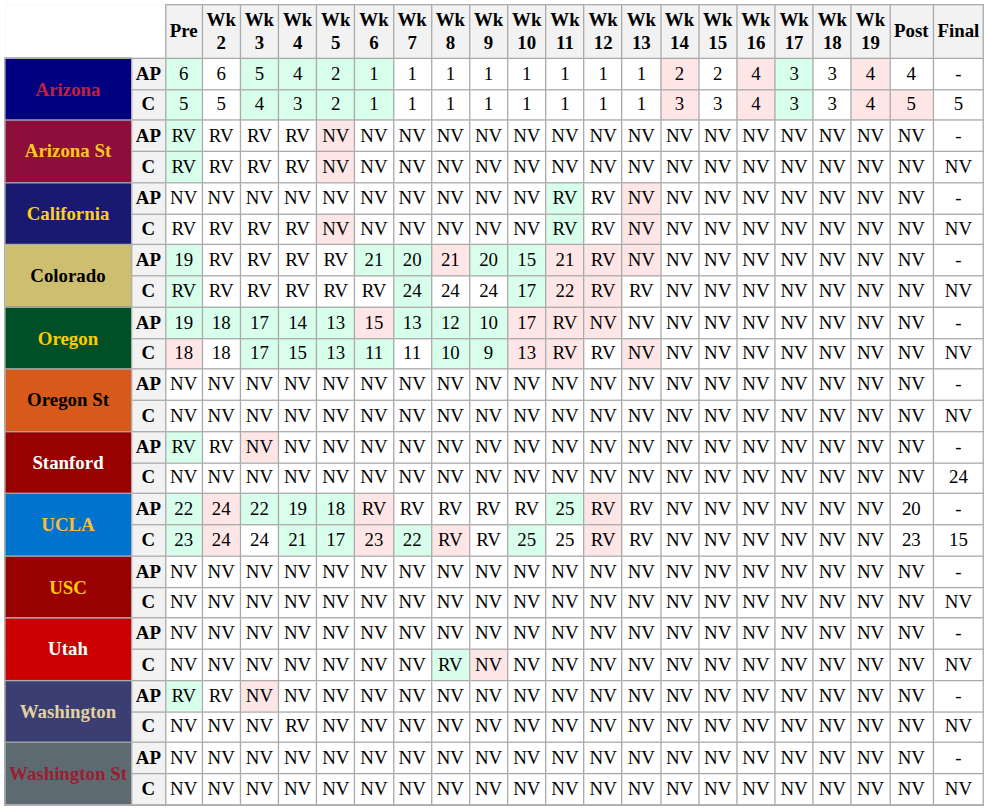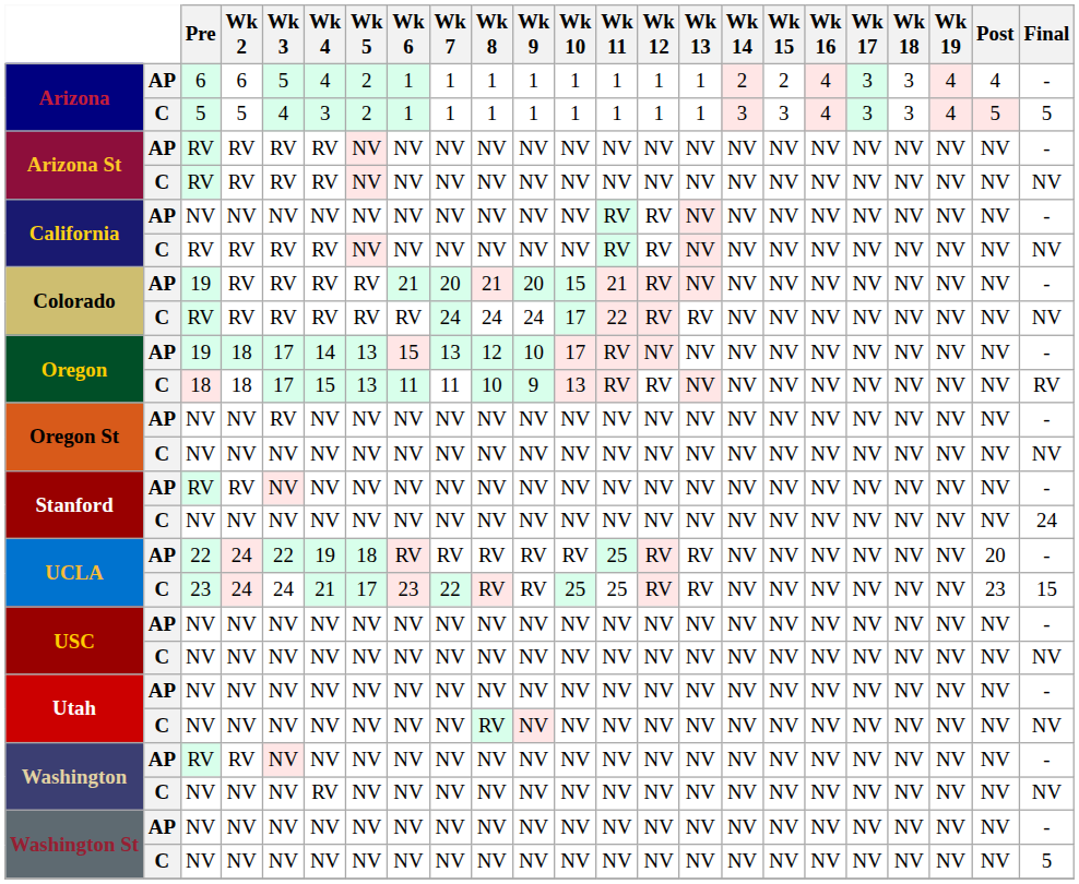 <table class="wikitable" style="white-space:nowrap;font-size:90%;">
 <tr>
 <th colspan=2 style="background:white; border-top-style:hidden; border-left-style:hidden;"> </th>
 <th>Pre</th>
 <th>Wk<br>2</th>
 <th>Wk<br>3</th>
 <th>Wk<br>4</th>
 <th>Wk<br>5</th>
 <th>Wk<br>6</th>
 <th>Wk<br>7</th>
 <th>Wk<br>8</th>
 <th>Wk<br>9</th>
 <th>Wk<br>10</th>
 <th>Wk<br>11</th>
 <th>Wk<br>12</th>
 <th>Wk<br>13</th>
 <th>Wk<br>14</th>
 <th>Wk<br>15</th>
 <th>Wk<br>16</th>
 <th>Wk<br>17</th>
 <th>Wk<br>18</th>
 <th>Wk<br>19</th>
 <th>Post</th>
 <th>Final</th>
 </tr>
 <tr style="text-align:center;">
 <th rowspan=2 style="background:#000080; color:#C41E3A;">Arizona</th>
 <th>AP</th>
 <td style="background:#d8ffeb;">6</td>
 <td style="background:#FFF;">6</td>
 <td style="background:#d8ffeb;">5</td>
 <td style="background:#d8ffeb;">4</td>
 <td style="background:#d8ffeb;">2</td>
 <td style="background:#d8ffeb;">1</td>
 <td style="background:#FFF;">1</td>
 <td style="background:#FFF;">1</td>
 <td style="background:#FFF;">1</td>
 <td style="background:#FFF;">1</td>
 <td style="background:#FFF;">1</td>
 <td style="background:#FFF;">1</td>
 <td style="background:#FFF;">1</td>
 <td style="background:#ffe6e6;">2</td>
 <td style="background:#FFF;">2</td>
 <td style="background:#ffe6e6;">4</td>
 <td style="background:#d8ffeb;">3</td>
 <td style="background:#FFF;">3</td>
 <td style="background:#ffe6e6;">4</td>
 <td style="background:#FFF;">4</td>
 <td style="background:#FFF;">-</td>
 </tr>
 <tr style="text-align:center;">
 <th>C</th>
 <td style="background:#d8ffeb;">5</td>
 <td style="background:#FFF;">5</td>
 <td style="background:#d8ffeb;">4</td>
 <td style="background:#d8ffeb;">3</td>
 <td style="background:#d8ffeb;">2</td>
 <td style="background:#d8ffeb;">1</td>
 <td style="background:#FFF;">1</td>
 <td style="background:#FFF;">1</td>
 <td style="background:#FFF;">1</td>
 <td style="background:#FFF;">1</td>
 <td style="background:#FFF;">1</td>
 <td style="background:#FFF;">1</td>
 <td style="background:#FFF;">1</td>
 <td style="background:#ffe6e6;">3</td>
 <td style="background:#FFF;">3</td>
 <td style="background:#ffe6e6;">4</td>
 <td style="background:#d8ffeb;">3</td>
 <td style="background:#FFF;">3</td>
 <td style="background:#ffe6e6;">4</td>
 <td style="background:#ffe6e6;">5</td>
 <td style="background:#FFF;">5</td>
 </tr>
 <tr style="text-align:center;">
 <th rowspan=2 style="background:#8D0E3B; color:#FCC626;">Arizona St</th>
 <th>AP</th>
 <td style="background:#d8ffeb;">RV</td>
 <td style="background:#FFF;">RV</td>
 <td style="background:#FFF;">RV</td>
 <td style="background:#FFF;">RV</td>
 <td style="background:#ffe6e6;">NV</td>
 <td style="background:#FFF;">NV</td>
 <td style="background:#FFF;">NV</td>
 <td style="background:#FFF;">NV</td>
 <td style="background:#FFF;">NV</td>
 <td style="background:#FFF;">NV</td>
 <td style="background:#FFF;">NV</td>
 <td style="background:#FFF;">NV</td>
 <td style="background:#FFF;">NV</td>
 <td style="background:#FFF;">NV</td>
 <td style="background:#FFF;">NV</td>
 <td style="background:#FFF;">NV</td>
 <td style="background:#FFF;">NV</td>
 <td style="background:#FFF;">NV</td>
 <td style="background:#FFF;">NV</td>
 <td style="background:#FFF;">NV</td>
 <td style="background:#FFF;">-</td>
 </tr>
 <tr style="text-align:center;">
 <th>C</th>
 <td style="background:#d8ffeb;">RV</td>
 <td style="background:#FFF;">RV</td>
 <td style="background:#FFF;">RV</td>
 <td style="background:#FFF;">RV</td>
 <td style="background:#ffe6e6;">NV</td>
 <td style="background:#FFF;">NV</td>
 <td style="background:#FFF;">NV</td>
 <td style="background:#FFF;">NV</td>
 <td style="background:#FFF;">NV</td>
 <td style="background:#FFF;">NV</td>
 <td style="background:#FFF;">NV</td>
 <td style="background:#FFF;">NV</td>
 <td style="background:#FFF;">NV</td>
 <td style="background:#FFF;">NV</td>
 <td style="background:#FFF;">NV</td>
 <td style="background:#FFF;">NV</td>
 <td style="background:#FFF;">NV</td>
 <td style="background:#FFF;">NV</td>
 <td style="background:#FFF;">NV</td>
 <td style="background:#FFF;">NV</td>
 <td style="background:#FFF;">NV</td>
 </tr>
 <tr style="text-align:center;">
 <th rowspan=2 style="background:#191970; color:#FCD116;">California</th>
 <th>AP</th>
 <td style="background:#FFF;">NV</td>
 <td style="background:#FFF;">NV</td>
 <td style="background:#FFF;">NV</td>
 <td style="background:#FFF;">NV</td>
 <td style="background:#FFF;">NV</td>
 <td style="background:#FFF;">NV</td>
 <td style="background:#FFF;">NV</td>
 <td style="background:#FFF;">NV</td>
 <td style="background:#FFF;">NV</td>
 <td style="background:#FFF;">NV</td>
 <td style="background:#d8ffeb;">RV</td>
 <td style="background:#FFF;">RV</td>
 <td style="background:#ffe6e6;">NV</td>
 <td style="background:#FFF;">NV</td>
 <td style="background:#FFF;">NV</td>
 <td style="background:#FFF;">NV</td>
 <td style="background:#FFF;">NV</td>
 <td style="background:#FFF;">NV</td>
 <td style="background:#FFF;">NV</td>
 <td style="background:#FFF;">NV</td>
 <td style="background:#FFF;">-</td>
 </tr>
 <tr style="text-align:center;">
 <th>C</th>
 <td style="background:#FFF;">RV</td>
 <td style="background:#FFF;">RV</td>
 <td style="background:#FFF;">RV</td>
 <td style="background:#FFF;">RV</td>
 <td style="background:#ffe6e6;">NV</td>
 <td style="background:#FFF;">NV</td>
 <td style="background:#FFF;">NV</td>
 <td style="background:#FFF;">NV</td>
 <td style="background:#FFF;">NV</td>
 <td style="background:#FFF;">NV</td>
 <td style="background:#d8ffeb;">RV</td>
 <td style="background:#FFF;">RV</td>
 <td style="background:#ffe6e6;">NV</td>
 <td style="background:#FFF;">NV</td>
 <td style="background:#FFF;">NV</td>
 <td style="background:#FFF;">NV</td>
 <td style="background:#FFF;">NV</td>
 <td style="background:#FFF;">NV</td>
 <td style="background:#FFF;">NV</td>
 <td style="background:#FFF;">NV</td>
 <td style="background:#FFF;">NV</td>
 </tr>
 <tr style="text-align:center;">
 <th rowspan=2 style="background:#CEBE70; color:#000000;">Colorado</th>
 <th>AP</th>
 <td style="background:#d8ffeb;">19</td>
 <td style="background:#FFF;">RV</td>
 <td style="background:#FFF;">RV</td>
 <td style="background:#FFF;">RV</td>
 <td style="background:#FFF;">RV</td>
 <td style="background:#d8ffeb;">21</td>
 <td style="background:#d8ffeb;">20</td>
 <td style="background:#ffe6e6;">21</td>
 <td style="background:#d8ffeb;">20</td>
 <td style="background:#d8ffeb;">15</td>
 <td style="background:#ffe6e6;">21</td>
 <td style="background:#ffe6e6;">RV</td>
 <td style="background:#ffe6e6;">NV</td>
 <td style="background:#FFF;">NV</td>
 <td style="background:#FFF;">NV</td>
 <td style="background:#FFF;">NV</td>
 <td style="background:#FFF;">NV</td>
 <td style="background:#FFF;">NV</td>
 <td style="background:#FFF;">NV</td>
 <td style="background:#FFF;">NV</td>
 <td style="background:#FFF;">-</td>
 </tr>
 <tr style="text-align:center;">
 <th>C</th>
 <td style="background:#d8ffeb;">RV</td>
 <td style="background:#FFF;">RV</td>
 <td style="background:#FFF;">RV</td>
 <td style="background:#FFF;">RV</td>
 <td style="background:#FFF;">RV</td>
 <td style="background:#FFF;">RV</td>
 <td style="background:#d8ffeb;">24</td>
 <td style="background:#FFF;">24</td>
 <td style="background:#FFF;">24</td>
 <td style="background:#d8ffeb;">17</td>
 <td style="background:#ffe6e6;">22</td>
 <td style="background:#ffe6e6;">RV</td>
 <td style="background:#FFF;">RV</td>
 <td style="background:#FFF;">NV</td>
 <td style="background:#FFF;">NV</td>
 <td style="background:#FFF;">NV</td>
 <td style="background:#FFF;">NV</td>
 <td style="background:#FFF;">NV</td>
 <td style="background:#FFF;">NV</td>
 <td style="background:#FFF;">NV</td>
 <td style="background:#FFF;">NV</td>
 </tr>
 <tr style="text-align:center;">
 <th rowspan=2 style="background:#004F27; color:#FFCC00;">Oregon</th>
 <th>AP</th>
 <td style="background:#d8ffeb;">19</td>
 <td style="background:#d8ffeb;">18</td>
 <td style="background:#d8ffeb;">17</td>
 <td style="background:#d8ffeb;">14</td>
 <td style="background:#d8ffeb;">13</td>
 <td style="background:#ffe6e6;">15</td>
 <td style="background:#d8ffeb;">13</td>
 <td style="background:#d8ffeb;">12</td>
 <td style="background:#d8ffeb;">10</td>
 <td style="background:#ffe6e6;">17</td>
 <td style="background:#ffe6e6;">RV</td>
 <td style="background:#ffe6e6;">NV</td>
 <td style="background:#FFF;">NV</td>
 <td style="background:#FFF;">NV</td>
 <td style="background:#FFF;">NV</td>
 <td style="background:#FFF;">NV</td>
 <td style="background:#FFF;">NV</td>
 <td style="background:#FFF;">NV</td>
 <td style="background:#FFF;">NV</td>
 <td style="background:#FFF;">NV</td>
 <td style="background:#FFF;">-</td>
 </tr>
 <tr style="text-align:center;">
 <th>C</th>
 <td style="background:#ffe6e6;">18</td>
 <td style="background:#FFF;">18</td>
 <td style="background:#d8ffeb;">17</td>
 <td style="background:#d8ffeb;">15</td>
 <td style="background:#d8ffeb;">13</td>
 <td style="background:#d8ffeb;">11</td>
 <td style="background:#FFF;">11</td>
 <td style="background:#d8ffeb;">10</td>
 <td style="background:#d8ffeb;">9</td>
 <td style="background:#ffe6e6;">13</td>
 <td style="background:#ffe6e6;">RV</td>
 <td style="background:#FFF;">RV</td>
 <td style="background:#ffe6e6;">NV</td>
 <td style="background:#FFF;">NV</td>
 <td style="background:#FFF;">NV</td>
 <td style="background:#FFF;">NV</td>
 <td style="background:#FFF;">NV</td>
 <td style="background:#FFF;">NV</td>
 <td style="background:#FFF;">NV</td>
 <td style="background:#FFF;">NV</td>
-<td style="background:#FFF;">NV</td>
+<td style="background:#FFF;">RV</td>
 </tr>
 <tr style="text-align:center;">
 <th rowspan=2 style="background:#D85A1A; color:#000000;">Oregon St</th>
 <th>AP</th>
 <td style="background:#FFF;">NV</td>
 <td style="background:#FFF;">NV</td>
-<td style="background:#FFF;">NV</td>
+<td style="background:#FFF;">RV</td>
 <td style="background:#FFF;">NV</td>
 <td style="background:#FFF;">NV</td>
 <td style="background:#FFF;">NV</td>
 <td style="background:#FFF;">NV</td>
 <td style="background:#FFF;">NV</td>
 <td style="background:#FFF;">NV</td>
 <td style="background:#FFF;">NV</td>
 <td style="background:#FFF;">NV</td>
 <td style="background:#FFF;">NV</td>
 <td style="background:#FFF;">NV</td>
 <td style="background:#FFF;">NV</td>
 <td style="background:#FFF;">NV</td>
 <td style="background:#FFF;">NV</td>
 <td style="background:#FFF;">NV</td>
 <td style="background:#FFF;">NV</td>
 <td style="background:#FFF;">NV</td>
 <td style="background:#FFF;">NV</td>
 <td style="background:#FFF;">-</td>
 </tr>
 <tr style="text-align:center;">
 <th>C</th>
 <td style="background:#FFF;">NV</td>
 <td style="background:#FFF;">NV</td>
 <td style="background:#FFF;">NV</td>
 <td style="background:#FFF;">NV</td>
 <td style="background:#FFF;">NV</td>
 <td style="background:#FFF;">NV</td>
 <td style="background:#FFF;">NV</td>
 <td style="background:#FFF;">NV</td>
 <td style="background:#FFF;">NV</td>
 <td style="background:#FFF;">NV</td>
 <td style="background:#FFF;">NV</td>
 <td style="background:#FFF;">NV</td>
 <td style="background:#FFF;">NV</td>
 <td style="background:#FFF;">NV</td>
 <td style="background:#FFF;">NV</td>
 <td style="background:#FFF;">NV</td>
 <td style="background:#FFF;">NV</td>
 <td style="background:#FFF;">NV</td>
 <td style="background:#FFF;">NV</td>
 <td style="background:#FFF;">NV</td>
 <td style="background:#FFF;">NV</td>
 </tr>
 <tr style="text-align:center;">
 <th rowspan=2 style="background:#990000; color:#FFFFFF;">Stanford</th>
 <th>AP</th>
 <td style="background:#d8ffeb;">RV</td>
 <td style="background:#FFF;">RV</td>
 <td style="background:#ffe6e6;">NV</td>
 <td style="background:#FFF;">NV</td>
 <td style="background:#FFF;">NV</td>
 <td style="background:#FFF;">NV</td>
 <td style="background:#FFF;">NV</td>
 <td style="background:#FFF;">NV</td>
 <td style="background:#FFF;">NV</td>
 <td style="background:#FFF;">NV</td>
 <td style="background:#FFF;">NV</td>
 <td style="background:#FFF;">NV</td>
 <td style="background:#FFF;">NV</td>
 <td style="background:#FFF;">NV</td>
 <td style="background:#FFF;">NV</td>
 <td style="background:#FFF;">NV</td>
 <td style="background:#FFF;">NV</td>
 <td style="background:#FFF;">NV</td>
 <td style="background:#FFF;">NV</td>
 <td style="background:#FFF;">NV</td>
 <td style="background:#FFF;">-</td>
 </tr>
 <tr style="text-align:center;">
 <th>C</th>
 <td style="background:#FFF;">NV</td>
 <td style="background:#FFF;">NV</td>
 <td style="background:#FFF;">NV</td>
 <td style="background:#FFF;">NV</td>
 <td style="background:#FFF;">NV</td>
 <td style="background:#FFF;">NV</td>
 <td style="background:#FFF;">NV</td>
 <td style="background:#FFF;">NV</td>
 <td style="background:#FFF;">NV</td>
 <td style="background:#FFF;">NV</td>
 <td style="background:#FFF;">NV</td>
 <td style="background:#FFF;">NV</td>
 <td style="background:#FFF;">NV</td>
 <td style="background:#FFF;">NV</td>
 <td style="background:#FFF;">NV</td>
 <td style="background:#FFF;">NV</td>
 <td style="background:#FFF;">NV</td>
 <td style="background:#FFF;">NV</td>
 <td style="background:#FFF;">NV</td>
 <td style="background:#FFF;">NV</td>
 <td style="background:#FFF;">24</td>
 </tr>
 <tr style="text-align:center;">
 <th rowspan=2 style="background:#0073CF; color:#FEBB36;">UCLA</th>
 <th>AP</th>
 <td style="background:#d8ffeb;">22</td>
 <td style="background:#ffe6e6;">24</td>
 <td style="background:#d8ffeb;">22</td>
 <td style="background:#d8ffeb;">19</td>
 <td style="background:#d8ffeb;">18</td>
 <td style="background:#ffe6e6;">RV</td>
 <td style="background:#FFF;">RV</td>
 <td style="background:#FFF;">RV</td>
 <td style="background:#FFF;">RV</td>
 <td style="background:#FFF;">RV</td>
 <td style="background:#d8ffeb;">25</td>
 <td style="background:#ffe6e6;">RV</td>
 <td style="background:#FFF;">RV</td>
 <td style="background:#FFF;">NV</td>
 <td style="background:#FFF;">NV</td>
 <td style="background:#FFF;">NV</td>
 <td style="background:#FFF;">NV</td>
 <td style="background:#FFF;">NV</td>
 <td style="background:#FFF;">NV</td>
 <td style="background:#FFF;">20</td>
 <td style="background:#FFF;">-</td>
 </tr>
 <tr style="text-align:center;">
 <th>C</th>
 <td style="background:#d8ffeb;">23</td>
 <td style="background:#ffe6e6;">24</td>
 <td style="background:#FFF;">24</td>
 <td style="background:#d8ffeb;">21</td>
 <td style="background:#d8ffeb;">17</td>
 <td style="background:#ffe6e6;">23</td>
 <td style="background:#d8ffeb;">22</td>
 <td style="background:#ffe6e6;">RV</td>
 <td style="background:#FFF;">RV</td>
 <td style="background:#d8ffeb;">25</td>
 <td style="background:#FFF;">25</td>
 <td style="background:#ffe6e6;">RV</td>
 <td style="background:#FFF;">RV</td>
 <td style="background:#FFF;">NV</td>
 <td style="background:#FFF;">NV</td>
 <td style="background:#FFF;">NV</td>
 <td style="background:#FFF;">NV</td>
 <td style="background:#FFF;">NV</td>
 <td style="background:#FFF;">NV</td>
 <td style="background:#FFF;">23</td>
 <td style="background:#FFF;">15</td>
 </tr>
 <tr style="text-align:center;">
 <th rowspan=2 style="background:#990000; color:#FFCC00;">USC</th>
 <th>AP</th>
 <td style="background:#FFF;">NV</td>
 <td style="background:#FFF;">NV</td>
 <td style="background:#FFF;">NV</td>
 <td style="background:#FFF;">NV</td>
 <td style="background:#FFF;">NV</td>
 <td style="background:#FFF;">NV</td>
 <td style="background:#FFF;">NV</td>
 <td style="background:#FFF;">NV</td>
 <td style="background:#FFF;">NV</td>
 <td style="background:#FFF;">NV</td>
 <td style="background:#FFF;">NV</td>
 <td style="background:#FFF;">NV</td>
 <td style="background:#FFF;">NV</td>
 <td style="background:#FFF;">NV</td>
 <td style="background:#FFF;">NV</td>
 <td style="background:#FFF;">NV</td>
 <td style="background:#FFF;">NV</td>
 <td style="background:#FFF;">NV</td>
 <td style="background:#FFF;">NV</td>
 <td style="background:#FFF;">NV</td>
 <td style="background:#FFF;">-</td>
 </tr>
 <tr style="text-align:center;">
 <th>C</th>
 <td style="background:#FFF;">NV</td>
 <td style="background:#FFF;">NV</td>
 <td style="background:#FFF;">NV</td>
 <td style="background:#FFF;">NV</td>
 <td style="background:#FFF;">NV</td>
 <td style="background:#FFF;">NV</td>
 <td style="background:#FFF;">NV</td>
 <td style="background:#FFF;">NV</td>
 <td style="background:#FFF;">NV</td>
 <td style="background:#FFF;">NV</td>
 <td style="background:#FFF;">NV</td>
 <td style="background:#FFF;">NV</td>
 <td style="background:#FFF;">NV</td>
 <td style="background:#FFF;">NV</td>
 <td style="background:#FFF;">NV</td>
 <td style="background:#FFF;">NV</td>
 <td style="background:#FFF;">NV</td>
 <td style="background:#FFF;">NV</td>
 <td style="background:#FFF;">NV</td>
 <td style="background:#FFF;">NV</td>
 <td style="background:#FFF;">NV</td>
 </tr>
 <tr style="text-align:center;">
 <th rowspan=2 style="background:#CC0000; color:#FFFFFF;">Utah</th>
 <th>AP</th>
 <td style="background:#FFF;">NV</td>
 <td style="background:#FFF;">NV</td>
 <td style="background:#FFF;">NV</td>
 <td style="background:#FFF;">NV</td>
 <td style="background:#FFF;">NV</td>
 <td style="background:#FFF;">NV</td>
 <td style="background:#FFF;">NV</td>
 <td style="background:#FFF;">NV</td>
 <td style="background:#FFF;">NV</td>
 <td style="background:#FFF;">NV</td>
 <td style="background:#FFF;">NV</td>
 <td style="background:#FFF;">NV</td>
 <td style="background:#FFF;">NV</td>
 <td style="background:#FFF;">NV</td>
 <td style="background:#FFF;">NV</td>
 <td style="background:#FFF;">NV</td>
 <td style="background:#FFF;">NV</td>
 <td style="background:#FFF;">NV</td>
 <td style="background:#FFF;">NV</td>
 <td style="background:#FFF;">NV</td>
 <td style="background:#FFF;">-</td>
 </tr>
 <tr style="text-align:center;">
 <th>C</th>
 <td style="background:#FFF;">NV</td>
 <td style="background:#FFF;">NV</td>
 <td style="background:#FFF;">NV</td>
 <td style="background:#FFF;">NV</td>
 <td style="background:#FFF;">NV</td>
 <td style="background:#FFF;">NV</td>
 <td style="background:#FFF;">NV</td>
 <td style="background:#d8ffeb;">RV</td>
 <td style="background:#ffe6e6;">NV</td>
 <td style="background:#FFF;">NV</td>
 <td style="background:#FFF;">NV</td>
 <td style="background:#FFF;">NV</td>
 <td style="background:#FFF;">NV</td>
 <td style="background:#FFF;">NV</td>
 <td style="background:#FFF;">NV</td>
 <td style="background:#FFF;">NV</td>
 <td style="background:#FFF;">NV</td>
 <td style="background:#FFF;">NV</td>
 <td style="background:#FFF;">NV</td>
 <td style="background:#FFF;">NV</td>
 <td style="background:#FFF;">NV</td>
 </tr>
 <tr style="text-align:center;">
 <th rowspan=2 style="background:#3B3E72; color:#E2D2A3;">Washington</th>
 <th>AP</th>
 <td style="background:#d8ffeb;">RV</td>
 <td style="background:#FFF;">RV</td>
 <td style="background:#ffe6e6;">NV</td>
 <td style="background:#FFF;">NV</td>
 <td style="background:#FFF;">NV</td>
 <td style="background:#FFF;">NV</td>
 <td style="background:#FFF;">NV</td>
 <td style="background:#FFF;">NV</td>
 <td style="background:#FFF;">NV</td>
 <td style="background:#FFF;">NV</td>
 <td style="background:#FFF;">NV</td>
 <td style="background:#FFF;">NV</td>
 <td style="background:#FFF;">NV</td>
 <td style="background:#FFF;">NV</td>
 <td style="background:#FFF;">NV</td>
 <td style="background:#FFF;">NV</td>
 <td style="background:#FFF;">NV</td>
 <td style="background:#FFF;">NV</td>
 <td style="background:#FFF;">NV</td>
 <td style="background:#FFF;">NV</td>
 <td style="background:#FFF;">-</td>
 </tr>
 <tr style="text-align:center;">
 <th>C</th>
 <td style="background:#FFF;">NV</td>
 <td style="background:#FFF;">NV</td>
 <td style="background:#FFF;">NV</td>
 <td style="background:#FFF;">RV</td>
 <td style="background:#FFF;">NV</td>
 <td style="background:#FFF;">NV</td>
 <td style="background:#FFF;">NV</td>
 <td style="background:#FFF;">NV</td>
 <td style="background:#FFF;">NV</td>
 <td style="background:#FFF;">NV</td>
 <td style="background:#FFF;">NV</td>
 <td style="background:#FFF;">NV</td>
 <td style="background:#FFF;">NV</td>
 <td style="background:#FFF;">NV</td>
 <td style="background:#FFF;">NV</td>
 <td style="background:#FFF;">NV</td>
 <td style="background:#FFF;">NV</td>
 <td style="background:#FFF;">NV</td>
 <td style="background:#FFF;">NV</td>
 <td style="background:#FFF;">NV</td>
 <td style="background:#FFF;">NV</td>
 </tr>
 <tr style="text-align:center;">
 <th rowspan=2 style="background:#5E6A71; color:#981E32;">Washington St</th>
 <th>AP</th>
 <td style="background:#FFF;">NV</td>
 <td style="background:#FFF;">NV</td>
 <td style="background:#FFF;">NV</td>
 <td style="background:#FFF;">NV</td>
 <td style="background:#FFF;">NV</td>
 <td style="background:#FFF;">NV</td>
 <td style="background:#FFF;">NV</td>
 <td style="background:#FFF;">NV</td>
 <td style="background:#FFF;">NV</td>
 <td style="background:#FFF;">NV</td>
 <td style="background:#FFF;">NV</td>
 <td style="background:#FFF;">NV</td>
 <td style="background:#FFF;">NV</td>
 <td style="background:#FFF;">NV</td>
 <td style="background:#FFF;">NV</td>
 <td style="background:#FFF;">NV</td>
 <td style="background:#FFF;">NV</td>
 <td style="background:#FFF;">NV</td>
 <td style="background:#FFF;">NV</td>
 <td style="background:#FFF;">NV</td>
 <td style="background:#FFF;">-</td>
 </tr>
 <tr style="text-align:center;">
 <th>C</th>
 <td style="background:#FFF;">NV</td>
 <td style="background:#FFF;">NV</td>
 <td style="background:#FFF;">NV</td>
 <td style="background:#FFF;">NV</td>
 <td style="background:#FFF;">NV</td>
 <td style="background:#FFF;">NV</td>
 <td style="background:#FFF;">NV</td>
 <td style="background:#FFF;">NV</td>
 <td style="background:#FFF;">NV</td>
 <td style="background:#FFF;">NV</td>
 <td style="background:#FFF;">NV</td>
 <td style="background:#FFF;">NV</td>
 <td style="background:#FFF;">NV</td>
 <td style="background:#FFF;">NV</td>
 <td style="background:#FFF;">NV</td>
 <td style="background:#FFF;">NV</td>
 <td style="background:#FFF;">NV</td>
 <td style="background:#FFF;">NV</td>
 <td style="background:#FFF;">NV</td>
 <td style="background:#FFF;">NV</td>
-<td style="background:#FFF;">NV</td>
+<td style="background:#FFF;">5</td>
 </tr>
 <tr style="text-align:center;">
 </tr>
 </table>
